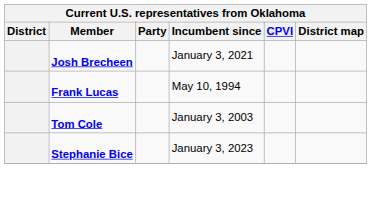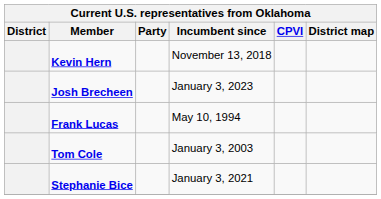 <table class="wikitable sortable">
 <tr>
 <th colspan=6>Current U.S. representatives from Oklahoma</th>
 </tr>
 <tr>
 <th>District</th>
 <th>Member<br></th>
 <th>Party</th>
 <th data-sort-type="date">Incumbent since</th>
 <th data-sort-type="number"><a href='#'>CPVI</a><br></th>
 <th class="unsortable">District map</th>
 </tr>
 <tr>
 <th></th>
+<td data-sort-value="Hern, Kevin"><br><strong><a href='#'>Kevin Hern</a></strong><br></td>
+<td></td>
+<td>November 13, 2018</td>
+<td></td>
+<td></td>
+</tr>
+<tr>
+<th></th>
 <td data-sort-value="Brecheen, Josh"><br><strong><a href='#'>Josh Brecheen</a></strong><br></td>
 <td></td>
-<td>January 3, 2021</td>
+<td>January 3, 2023</td>
 <td></td>
 <td></td>
 </tr>
 <tr>
 <th></th>
 <td data-sort-value="Lucas, Frank"><br><strong><a href='#'>Frank Lucas</a></strong><br></td>
 <td></td>
 <td>May 10, 1994</td>
 <td></td>
 <td></td>
 </tr>
 <tr>
 <th></th>
 <td data-sort-value="Cole, Tom"><br><strong><a href='#'>Tom Cole</a></strong><br></td>
 <td></td>
 <td>January 3, 2003</td>
 <td></td>
 <td></td>
 </tr>
 <tr>
 <th></th>
 <td data-sort-value="Bice, Stephanie"><br><strong><a href='#'>Stephanie Bice</a></strong><br></td>
 <td></td>
-<td>January 3, 2023</td>
+<td>January 3, 2021</td>
 <td></td>
 <td></td>
 </tr>
 <tr>
 </tr>
 </table>
